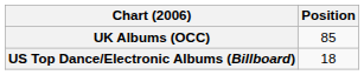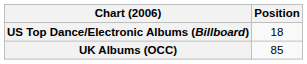 <table class="wikitable sortable plainrowheaders" style="text-align:center">
 <tr>
 <th scope="col">Chart (2006)</th>
 <th scope="col">Position</th>
 </tr>
 <tr>
+<th scope="row">US Top Dance/Electronic Albums (<em>Billboard</em>)</th>
+<td>18</td>
+</tr>
+<tr>
 <th scope="row">UK Albums (OCC)</th>
 <td>85</td>
 </tr>
-<tr>
-<th scope="row">US Top Dance/Electronic Albums (<em>Billboard</em>)</th>
-<td>18</td>
-</tr>
 </table>
